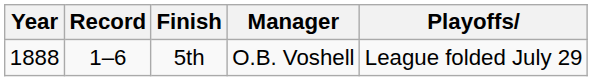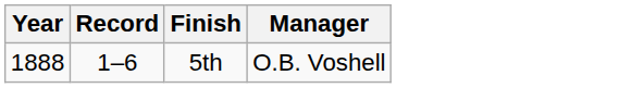 <table class="wikitable" style="text-align:center">
 <tr>
 <th>Year</th>
 <th>Record</th>
 <th>Finish</th>
 <th>Manager</th>
-<th>Playoffs/</th>
 </tr>
 <tr>
 <td>1888</td>
 <td>1–6</td>
 <td>5th</td>
 <td>O.B. Voshell</td>
-<td>League folded July 29</td>
 </tr>
 </table>
